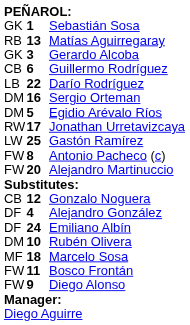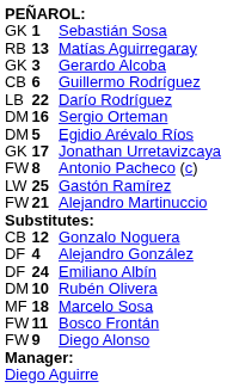 <table style="font-size: 90%" cellspacing="0" cellpadding="0">
 <tr>
 <td colspan="4"><strong>PEÑAROL:</strong></td>
 </tr>
 <tr>
 <th width=25></th>
 <th width=25></th>
 </tr>
 <tr>
 <td>GK</td>
 <td><strong>1</strong></td>
 <td> <a href='#'>Sebastián Sosa</a></td>
 </tr>
 <tr>
 <td>RB</td>
 <td><strong>13</strong></td>
 <td> <a href='#'>Matías Aguirregaray</a></td>
 </tr>
 <tr>
 <td>GK</td>
 <td><strong>3</strong></td>
 <td> <a href='#'>Gerardo Alcoba</a></td>
 </tr>
 <tr>
 <td>CB</td>
 <td><strong>6</strong></td>
 <td> <a href='#'>Guillermo Rodríguez</a></td>
 </tr>
 <tr>
 <td>LB</td>
 <td><strong>22</strong></td>
 <td> <a href='#'>Darío Rodríguez</a></td>
 </tr>
 <tr>
 <td>DM</td>
 <td><strong>16</strong></td>
 <td> <a href='#'>Sergio Orteman</a></td>
 <td></td>
 </tr>
 <tr>
 <td>DM</td>
 <td><strong>5</strong></td>
 <td> <a href='#'>Egidio Arévalo Ríos</a></td>
 <td></td>
 </tr>
 <tr>
-<td>RW</td>
+<td>GK</td>
 <td><strong>17</strong></td>
 <td> <a href='#'>Jonathan Urretavizcaya</a></td>
+</tr>
+<tr>
+<td>FW</td>
+<td><strong>8</strong></td>
+<td> <a href='#'>Antonio Pacheco</a> (<a href='#'>c</a>)</td>
+<td></td>
+<td></td>
 </tr>
 <tr>
 <td>LW</td>
 <td><strong>25</strong></td>
 <td> <a href='#'>Gastón Ramírez</a></td>
 <td></td>
 <td></td>
 </tr>
 <tr>
 <td>FW</td>
-<td><strong>8</strong></td>
-<td> <a href='#'>Antonio Pacheco</a> (<a href='#'>c</a>)</td>
-<td></td>
-<td></td>
-</tr>
-<tr>
-<td>FW</td>
-<td><strong>20</strong></td>
+<td><strong>21</strong></td>
 <td> <a href='#'>Alejandro Martinuccio</a></td>
 <td></td>
 </tr>
 <tr>
 <td colspan=3><strong>Substitutes:</strong></td>
 </tr>
 <tr>
 <td>CB</td>
 <td><strong>12</strong></td>
 <td> <a href='#'>Gonzalo Noguera</a></td>
 </tr>
 <tr>
 <td>DF</td>
 <td><strong>4</strong></td>
 <td> <a href='#'>Alejandro González</a></td>
 </tr>
 <tr>
 <td>DF</td>
 <td><strong>24</strong></td>
 <td> <a href='#'>Emiliano Albín</a></td>
 </tr>
 <tr>
 <td>DM</td>
 <td><strong>10</strong></td>
 <td> <a href='#'>Rubén Olivera</a></td>
 <td></td>
 <td></td>
 </tr>
 <tr>
 <td>MF</td>
 <td><strong>18</strong></td>
 <td> <a href='#'>Marcelo Sosa</a></td>
 </tr>
 <tr>
 <td>FW</td>
 <td><strong>11</strong></td>
 <td> <a href='#'>Bosco Frontán</a></td>
 </tr>
 <tr>
 <td>FW</td>
 <td><strong>9</strong></td>
 <td> <a href='#'>Diego Alonso</a></td>
 <td></td>
 <td></td>
 </tr>
 <tr>
 <td colspan=3><strong>Manager:</strong></td>
 </tr>
 <tr>
 <td colspan=4> <a href='#'>Diego Aguirre</a></td>
 </tr>
 </table>
